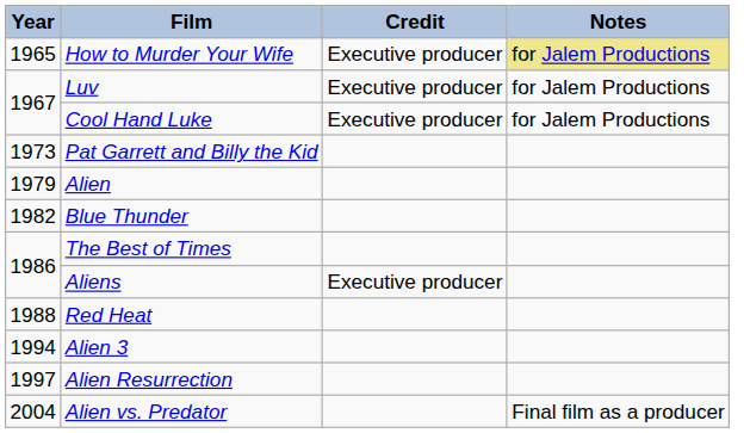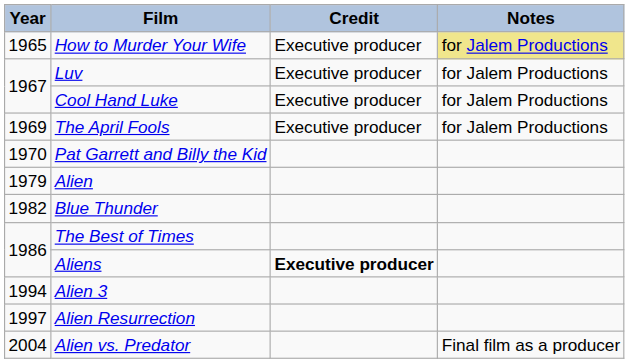 <table class="wikitable" style="font-size:95%;">
 <tr>
 <th style="background:#B0C4DE;">Year</th>
 <th style="background:#B0C4DE;">Film</th>
 <th style="background:#B0C4DE;">Credit</th>
 <th style="background:#B0C4DE;">Notes</th>
 </tr>
 <tr>
 <td>1965</td>
 <td><em><a href='#'>How to Murder Your Wife</a></em></td>
 <td>Executive producer</td>
 <td style="background: khaki;">for <a href='#'>Jalem Productions</a></td>
 </tr>
 <tr>
 <td rowspan=2>1967</td>
 <td><em><a href='#'>Luv</a></em></td>
 <td>Executive producer</td>
 <td>for Jalem Productions</td>
 </tr>
 <tr>
 <td><em><a href='#'>Cool Hand Luke</a></em></td>
 <td>Executive producer</td>
 <td>for Jalem Productions</td>
 </tr>
 <tr>
-<td>1973</td>
+<td>1969</td>
+<td><em><a href='#'>The April Fools</a></em></td>
+<td>Executive producer</td>
+<td>for Jalem Productions</td>
+</tr>
+<tr>
+<td>1970</td>
 <td><em><a href='#'>Pat Garrett and Billy the Kid</a></em></td>
 <td></td>
 <td></td>
 </tr>
 <tr>
 <td>1979</td>
 <td><em><a href='#'>Alien</a></em></td>
 <td></td>
 <td></td>
 </tr>
 <tr>
 <td>1982</td>
 <td><em><a href='#'>Blue Thunder</a></em></td>
 <td></td>
 <td></td>
 </tr>
 <tr>
 <td rowspan=2>1986</td>
 <td><em><a href='#'>The Best of Times</a></em></td>
 <td></td>
 <td></td>
 </tr>
 <tr>
 <td><em><a href='#'>Aliens</a></em></td>
-<td>Executive producer</td>
-<td></td>
-</tr>
-<tr>
-<td>1988</td>
-<td><em><a href='#'>Red Heat</a></em></td>
-<td></td>
+<td><strong>Executive producer</strong></td>
 <td></td>
 </tr>
 <tr>
 <td>1994</td>
 <td><em><a href='#'>Alien 3</a></em></td>
 <td></td>
 <td></td>
 </tr>
 <tr>
 <td>1997</td>
 <td><em><a href='#'>Alien Resurrection</a></em></td>
 <td></td>
 <td></td>
 </tr>
 <tr>
 <td>2004</td>
 <td><em><a href='#'>Alien vs. Predator</a></em></td>
 <td></td>
 <td>Final film as a producer</td>
 </tr>
 </table>
